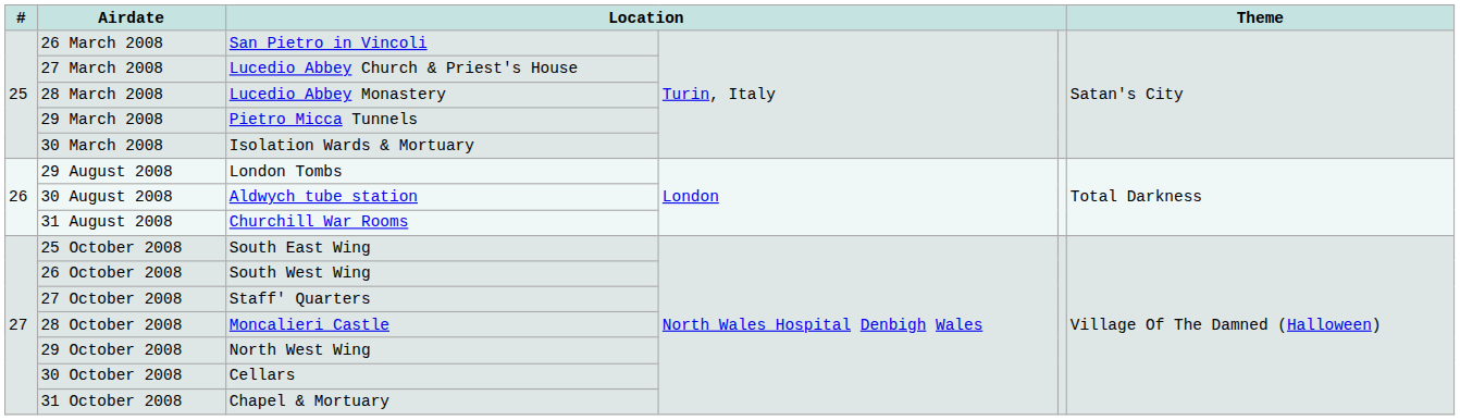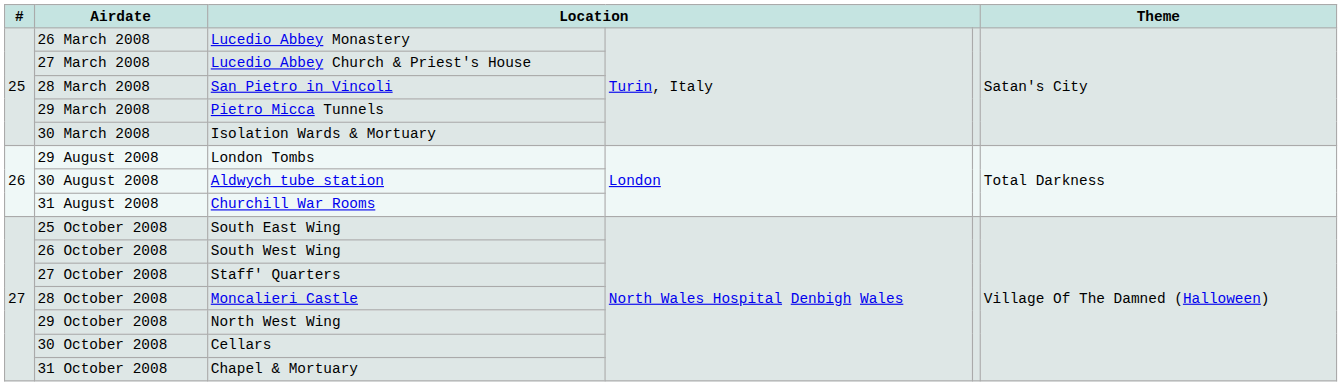 <table class="wikitable" id="series_list" style="width:95%;">
 <tr>
 <th style="background:#c5e4e1;">#</th>
 <th style="background:#c5e4e1; width:150px;">Airdate</th>
 <th style="background:#c5e4e1;" colspan="3">Location</th>
 <th style="background:#c5e4e1;">Theme</th>
 </tr>
 <tr style="background:#dee7e6;">
 <td rowspan="5">25</td>
 <td>26 March 2008</td>
-<td><a href='#'>San Pietro in Vincoli</a></td>
+<td><a href='#'>Lucedio Abbey</a> Monastery</td>
 <td rowspan="5"><a href='#'>Turin</a>, Italy</td>
 <td rowspan="5"></td>
 <td rowspan="5">Satan's City</td>
 </tr>
 <tr style="background:#dee7e6;">
 <td>27 March 2008</td>
 <td><a href='#'>Lucedio Abbey</a> Church & Priest's House</td>
 </tr>
 <tr style="background:#dee7e6;">
 <td>28 March 2008</td>
-<td><a href='#'>Lucedio Abbey</a> Monastery</td>
+<td><a href='#'>San Pietro in Vincoli</a></td>
 </tr>
 <tr style="background:#dee7e6;">
 <td>29 March 2008</td>
 <td><a href='#'>Pietro Micca</a> Tunnels</td>
 </tr>
 <tr style="background:#dee7e6;">
 <td>30 March 2008</td>
 <td>Isolation Wards & Mortuary</td>
 </tr>
 <tr style="background:#eff8f7;">
 <td rowspan="3">26</td>
 <td>29 August 2008</td>
 <td>London Tombs</td>
 <td rowspan="3"><a href='#'>London</a></td>
 <td rowspan="3"></td>
 <td rowspan="3">Total Darkness</td>
 </tr>
 <tr style="background:#eff8f7;">
 <td>30 August 2008</td>
 <td><a href='#'>Aldwych tube station</a></td>
 </tr>
 <tr style="background:#eff8f7;">
 <td>31 August 2008</td>
 <td><a href='#'>Churchill War Rooms</a></td>
 </tr>
 <tr style="background:#dee7e6;">
 <td rowspan="7">27</td>
 <td>25 October 2008</td>
 <td>South East Wing</td>
 <td rowspan="7"><a href='#'>North Wales Hospital</a> <a href='#'>Denbigh</a> <a href='#'>Wales</a></td>
 <td rowspan="7"></td>
 <td rowspan="7">Village Of The Damned (<a href='#'>Halloween</a>)</td>
 </tr>
 <tr style="background:#dee7e6;">
 <td>26 October 2008</td>
 <td>South West Wing</td>
 </tr>
 <tr style="background:#dee7e6;">
 <td>27 October 2008</td>
 <td>Staff' Quarters</td>
 </tr>
 <tr style="background:#dee7e6;">
 <td>28 October 2008</td>
 <td><a href='#'>Moncalieri Castle</a></td>
 </tr>
 <tr style="background:#dee7e6;">
 <td>29 October 2008</td>
 <td>North West Wing</td>
 </tr>
 <tr style="background:#dee7e6;">
 <td>30 October 2008</td>
 <td>Cellars</td>
 </tr>
 <tr style="background:#dee7e6;">
 <td>31 October 2008</td>
 <td>Chapel & Mortuary</td>
 </tr>
 </table>
